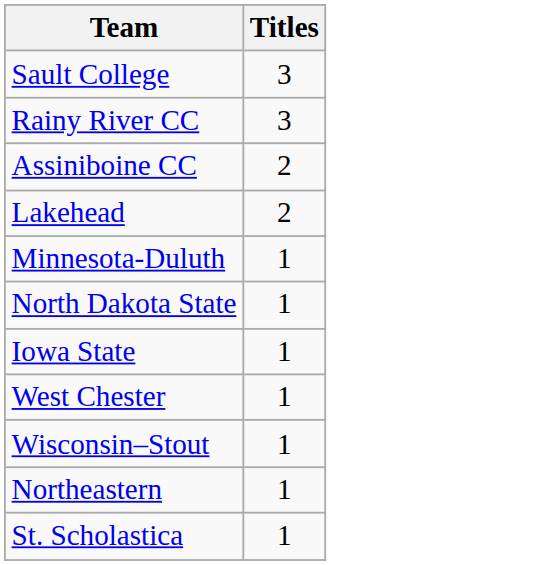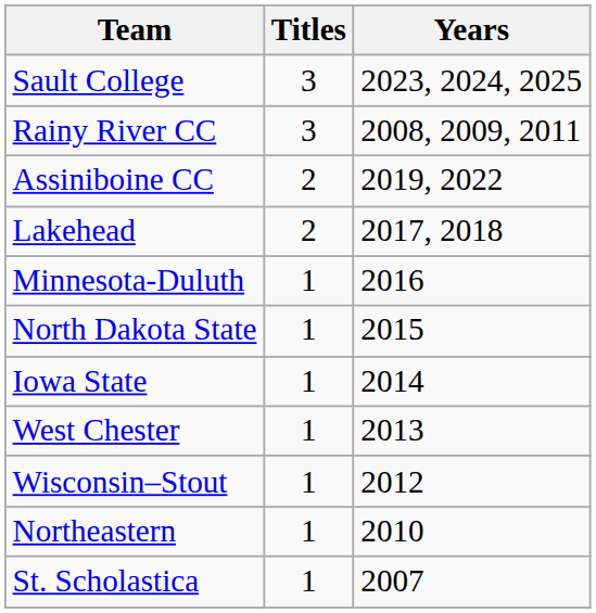 <table class="wikitable">
 <tr>
 <th>Team</th>
 <th>Titles</th>
+<th>Years</th>
 </tr>
 <tr>
 <td><a href='#'>Sault College</a></td>
 <td align=center>3</td>
+<td>2023, 2024, 2025</td>
 </tr>
 <tr>
 <td><a href='#'>Rainy River CC</a></td>
 <td align=center>3</td>
+<td>2008, 2009, 2011</td>
 </tr>
 <tr>
 <td><a href='#'>Assiniboine CC</a></td>
 <td align=center>2</td>
+<td>2019, 2022</td>
 </tr>
 <tr>
 <td><a href='#'>Lakehead</a></td>
 <td align=center>2</td>
+<td>2017, 2018</td>
 </tr>
 <tr>
 <td><a href='#'>Minnesota-Duluth</a></td>
 <td align=center>1</td>
+<td>2016</td>
 </tr>
 <tr>
 <td><a href='#'>North Dakota State</a></td>
 <td align=center>1</td>
+<td>2015</td>
 </tr>
 <tr>
 <td><a href='#'>Iowa State</a></td>
 <td align=center>1</td>
+<td>2014</td>
 </tr>
 <tr>
 <td><a href='#'>West Chester</a></td>
 <td align=center>1</td>
+<td>2013</td>
 </tr>
 <tr>
 <td><a href='#'>Wisconsin–Stout</a></td>
 <td align=center>1</td>
+<td>2012</td>
 </tr>
 <tr>
 <td><a href='#'>Northeastern</a></td>
 <td align=center>1</td>
+<td>2010</td>
 </tr>
 <tr>
 <td><a href='#'>St. Scholastica</a></td>
 <td align=center>1</td>
+<td>2007</td>
 </tr>
 </table>
